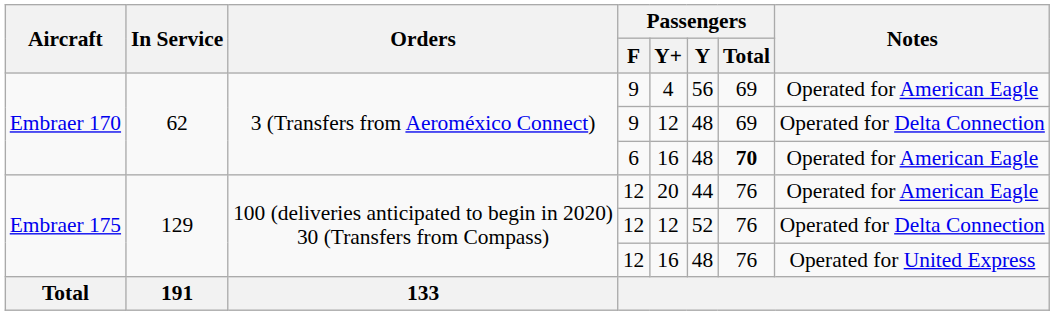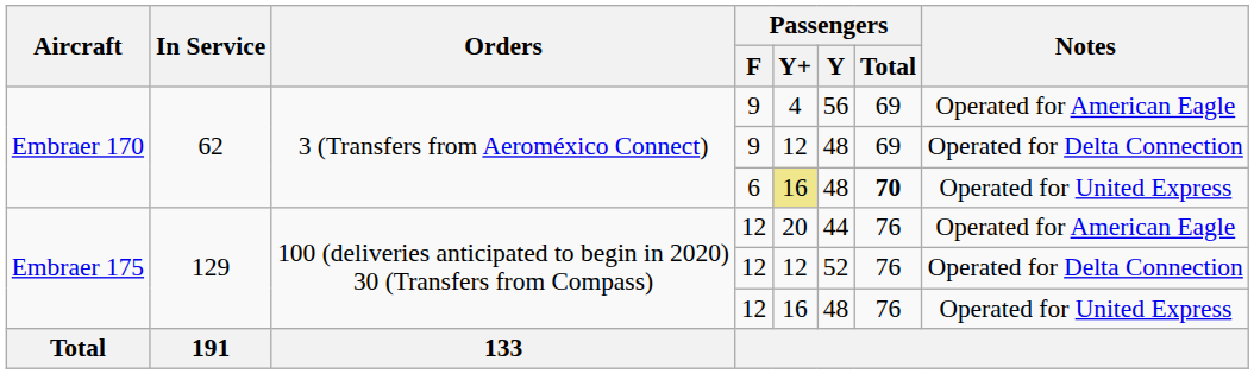 <table class="wikitable" style="text-align:center;margin:0.2em auto;">
 <tr>
 <th rowspan=2>Aircraft</th>
 <th rowspan=2>In Service</th>
 <th rowspan=2>Orders</th>
 <th colspan=4>Passengers</th>
 <th rowspan=2>Notes</th>
 </tr>
 <tr>
 <th><abbr>F</abbr></th>
 <th><abbr>Y+</abbr></th>
 <th><abbr>Y</abbr></th>
 <th>Total</th>
 </tr>
 <tr>
 <td rowspan=3><a href='#'>Embraer 170</a></td>
 <td rowspan=3>62</td>
 <td rowspan=3>3 (Transfers from <a href='#'>Aeroméxico Connect</a>)</td>
 <td>9</td>
 <td>4</td>
 <td>56</td>
 <td>69</td>
 <td>Operated for <a href='#'>American Eagle</a></td>
 </tr>
 <tr>
 <td>9</td>
 <td>12</td>
 <td>48</td>
 <td>69</td>
 <td>Operated for <a href='#'>Delta Connection</a></td>
 </tr>
 <tr>
 <td>6</td>
-<td>16</td>
+<td style="background: khaki;">16</td>
 <td>48</td>
 <td><strong>70</strong></td>
-<td>Operated for <a href='#'>American Eagle</a></td>
+<td>Operated for <a href='#'>United Express</a></td>
 </tr>
 <tr>
 <td rowspan=3><a href='#'>Embraer 175</a></td>
 <td rowspan=3>129</td>
 <td rowspan=3>100 (deliveries anticipated to begin in 2020)<br>30 (Transfers from Compass)</td>
 <td>12</td>
 <td>20</td>
 <td>44</td>
 <td>76</td>
 <td>Operated for <a href='#'>American Eagle</a></td>
 </tr>
 <tr>
 <td>12</td>
 <td>12</td>
 <td>52</td>
 <td>76</td>
 <td>Operated for <a href='#'>Delta Connection</a></td>
 </tr>
 <tr>
 <td>12</td>
 <td>16</td>
 <td>48</td>
 <td>76</td>
 <td>Operated for <a href='#'>United Express</a></td>
 </tr>
 <tr>
 <th>Total</th>
 <th>191</th>
 <th>133</th>
 <th colspan=5></th>
 </tr>
 </table>
